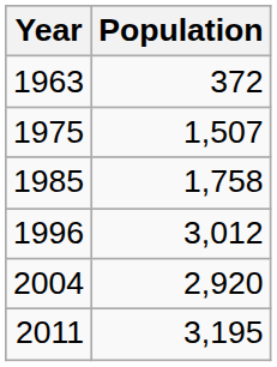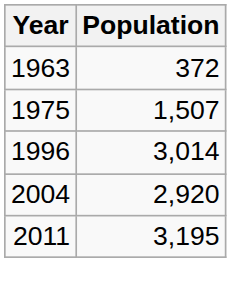 <table class="wikitable">
 <tr>
 <th>Year</th>
 <th>Population</th>
 </tr>
 <tr align="right">
 <td>1963</td>
 <td>372</td>
 </tr>
 <tr align="right">
 <td>1975</td>
 <td>1,507</td>
 </tr>
 <tr align="right">
-<td>1985</td>
-<td>1,758</td>
-</tr>
-<tr align="right">
 <td>1996</td>
-<td>3,012</td>
+<td>3,014</td>
 </tr>
 <tr align="right">
 <td>2004</td>
 <td>2,920</td>
 </tr>
 <tr align="right">
 <td>2011</td>
 <td>3,195</td>
 </tr>
 </table>
